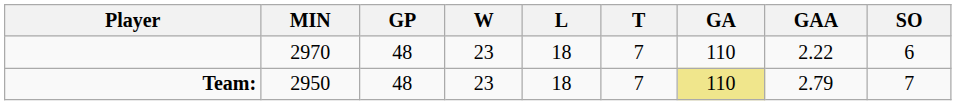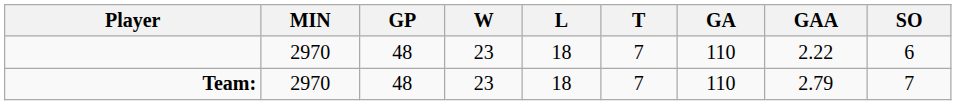 <table width="60%" class="wikitable sortable">
 <tr>
 <th bgcolor="#DDDDFF" width="10%">Player</th>
 <th width="3%" bgcolor="#DDDDFF" title="Minutes played">MIN</th>
 <th width="3%" bgcolor="#DDDDFF" title="Games played in">GP</th>
 <th width="3%" bgcolor="#DDDDFF" title="Wins">W</th>
 <th width="3%" bgcolor="#DDDDFF"title="Losses">L</th>
 <th width="3%" bgcolor="#DDDDFF" title="Ties">T</th>
 <th width="3%" bgcolor="#DDDDFF" title="Goals against">GA</th>
 <th width="3%" bgcolor="#DDDDFF" title="Goals against average">GAA</th>
 <th width="3%" bgcolor="#DDDDFF"title="Shut-outs">SO</th>
 </tr>
 <tr align="center">
 <td align="right"></td>
 <td>2970</td>
 <td>48</td>
 <td>23</td>
 <td>18</td>
 <td>7</td>
 <td>110</td>
 <td>2.22</td>
 <td>6</td>
 </tr>
 <tr align="center">
 <td align="right"><strong>Team:</strong></td>
-<td>2950</td>
+<td>2970</td>
 <td>48</td>
 <td>23</td>
 <td>18</td>
 <td>7</td>
-<td style="background: khaki;">110</td>
+<td>110</td>
 <td>2.79</td>
 <td>7</td>
 </tr>
 </table>
